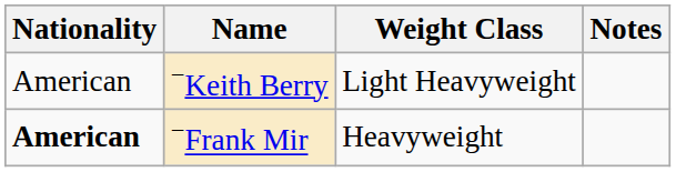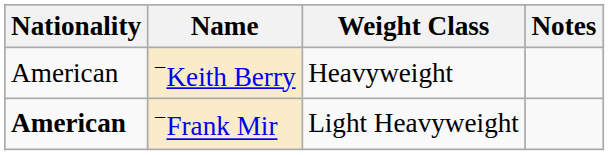 <table class="wikitable sortable">
 <tr>
 <th>Nationality</th>
 <th>Name</th>
 <th>Weight Class</th>
 <th class="unsortable">Notes</th>
 </tr>
 <tr>
 <td> American</td>
 <td style="background:#faecc8;"><sup>−</sup><a href='#'>Keith Berry</a></td>
-<td>Light Heavyweight</td>
+<td>Heavyweight</td>
 <td></td>
 </tr>
 <tr>
 <td><strong> American</strong></td>
 <td style="background:#faecc8;"><sup>−</sup><a href='#'>Frank Mir</a></td>
-<td>Heavyweight</td>
+<td>Light Heavyweight</td>
 <td></td>
 </tr>
 </table>
